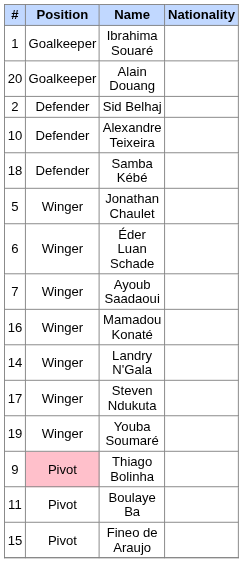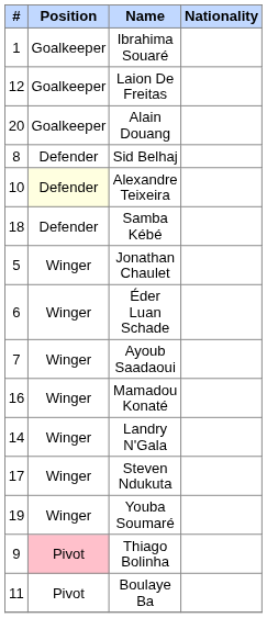 <table border=1 style="border-collapse:collapse; font-size:90%;" cellpadding=3 cellspacing=0 width=30%>
 <tr bgcolor=#C1D8FF>
 <th width=2%>#</th>
 <th width=5%>Position</th>
 <th width=20%>Name</th>
 <th width=5%>Nationality</th>
 </tr>
 <tr align=center>
 <td>1</td>
 <td>Goalkeeper</td>
 <td>Ibrahima Souaré</td>
 <td></td>
 </tr>
 <tr align=center>
+<td>12</td>
+<td>Goalkeeper</td>
+<td>Laion De Freitas</td>
+<td></td>
+</tr>
+<tr align=center>
 <td>20</td>
 <td>Goalkeeper</td>
 <td>Alain Douang</td>
 <td></td>
 </tr>
 <tr align=center>
-<td>2</td>
+<td>8</td>
 <td>Defender</td>
 <td>Sid Belhaj</td>
 <td></td>
 </tr>
 <tr align=center>
 <td>10</td>
-<td>Defender</td>
+<td style="background: lightyellow;">Defender</td>
 <td>Alexandre Teixeira</td>
 <td></td>
 </tr>
 <tr align=center>
 <td>18</td>
 <td>Defender</td>
 <td>Samba Kébé</td>
 <td></td>
 </tr>
 <tr align=center>
 <td>5</td>
 <td>Winger</td>
 <td>Jonathan Chaulet</td>
 <td></td>
 </tr>
 <tr align=center>
 <td>6</td>
 <td>Winger</td>
 <td>Éder Luan Schade</td>
 <td></td>
 </tr>
 <tr align=center>
 <td>7</td>
 <td>Winger</td>
 <td>Ayoub Saadaoui</td>
 <td></td>
 </tr>
 <tr align=center>
 <td>16</td>
 <td>Winger</td>
 <td>Mamadou Konaté</td>
 <td></td>
 </tr>
 <tr align=center>
 <td>14</td>
 <td>Winger</td>
 <td>Landry N'Gala</td>
 <td></td>
 </tr>
 <tr align=center>
 <td>17</td>
 <td>Winger</td>
 <td>Steven Ndukuta</td>
 <td></td>
 </tr>
 <tr align=center>
 <td>19</td>
 <td>Winger</td>
 <td>Youba Soumaré</td>
 <td></td>
 </tr>
 <tr align=center>
 <td>9</td>
 <td style="background: pink;">Pivot</td>
 <td>Thiago Bolinha</td>
 <td></td>
 </tr>
 <tr align=center>
 <td>11</td>
 <td>Pivot</td>
 <td>Boulaye Ba</td>
 <td></td>
 </tr>
 <tr align=center>
-<td>15</td>
-<td>Pivot</td>
-<td>Fineo de Araujo</td>
-<td></td>
-</tr>
-<tr align=center>
 </tr>
 </table>
